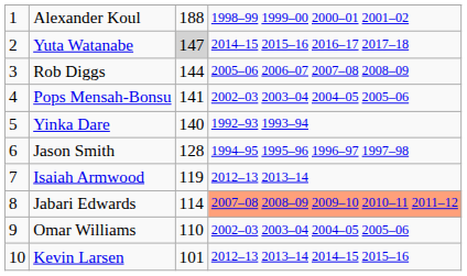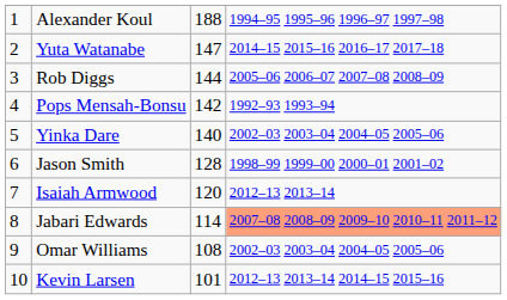 <table class="wikitable">
 <tr>
 </tr>
 <tr>
 <td>1</td>
 <td>Alexander Koul</td>
 <td>188</td>
-<td style="font-size:80%;"><a href='#'>1998–99</a> <a href='#'>1999–00</a> <a href='#'>2000–01</a> <a href='#'>2001–02</a></td>
+<td style="font-size:80%;"><a href='#'>1994–95</a> <a href='#'>1995–96</a> <a href='#'>1996–97</a> <a href='#'>1997–98</a></td>
 </tr>
 <tr>
 <td>2</td>
 <td><a href='#'>Yuta Watanabe</a></td>
-<td style="background: lightgrey;">147</td>
+<td>147</td>
 <td style="font-size:80%;"><a href='#'>2014–15</a> <a href='#'>2015–16</a> <a href='#'>2016–17</a> <a href='#'>2017–18</a></td>
 </tr>
 <tr>
 <td>3</td>
 <td>Rob Diggs</td>
 <td>144</td>
 <td style="font-size:80%;"><a href='#'>2005–06</a> <a href='#'>2006–07</a> <a href='#'>2007–08</a> <a href='#'>2008–09</a></td>
 </tr>
 <tr>
 <td>4</td>
 <td><a href='#'>Pops Mensah-Bonsu</a></td>
-<td>141</td>
-<td style="font-size:80%;"><a href='#'>2002–03</a> <a href='#'>2003–04</a> <a href='#'>2004–05</a> <a href='#'>2005–06</a></td>
+<td>142</td>
+<td style="font-size:80%;"><a href='#'>1992–93</a> <a href='#'>1993–94</a></td>
 </tr>
 <tr>
 <td>5</td>
 <td><a href='#'>Yinka Dare</a></td>
 <td>140</td>
-<td style="font-size:80%;"><a href='#'>1992–93</a> <a href='#'>1993–94</a></td>
+<td style="font-size:80%;"><a href='#'>2002–03</a> <a href='#'>2003–04</a> <a href='#'>2004–05</a> <a href='#'>2005–06</a></td>
 </tr>
 <tr>
 <td>6</td>
 <td>Jason Smith</td>
 <td>128</td>
-<td style="font-size:80%;"><a href='#'>1994–95</a> <a href='#'>1995–96</a> <a href='#'>1996–97</a> <a href='#'>1997–98</a></td>
+<td style="font-size:80%;"><a href='#'>1998–99</a> <a href='#'>1999–00</a> <a href='#'>2000–01</a> <a href='#'>2001–02</a></td>
 </tr>
 <tr>
 <td>7</td>
 <td><a href='#'>Isaiah Armwood</a></td>
-<td>119</td>
+<td>120</td>
 <td style="font-size:80%;"><a href='#'>2012–13</a> <a href='#'>2013–14</a></td>
 </tr>
 <tr>
 <td>8</td>
 <td>Jabari Edwards</td>
 <td>114</td>
 <td style="background: lightsalmon; font-size:80%;"><a href='#'>2007–08</a> <a href='#'>2008–09</a> <a href='#'>2009–10</a> <a href='#'>2010–11</a> <a href='#'>2011–12</a></td>
 </tr>
 <tr>
 <td>9</td>
 <td>Omar Williams</td>
-<td>110</td>
+<td>108</td>
 <td style="font-size:80%;"><a href='#'>2002–03</a> <a href='#'>2003–04</a> <a href='#'>2004–05</a> <a href='#'>2005–06</a></td>
 </tr>
 <tr>
 <td>10</td>
 <td><a href='#'>Kevin Larsen</a></td>
 <td>101</td>
 <td style="font-size:80%;"><a href='#'>2012–13</a> <a href='#'>2013–14</a> <a href='#'>2014–15</a> <a href='#'>2015–16</a></td>
 </tr>
 </table>
